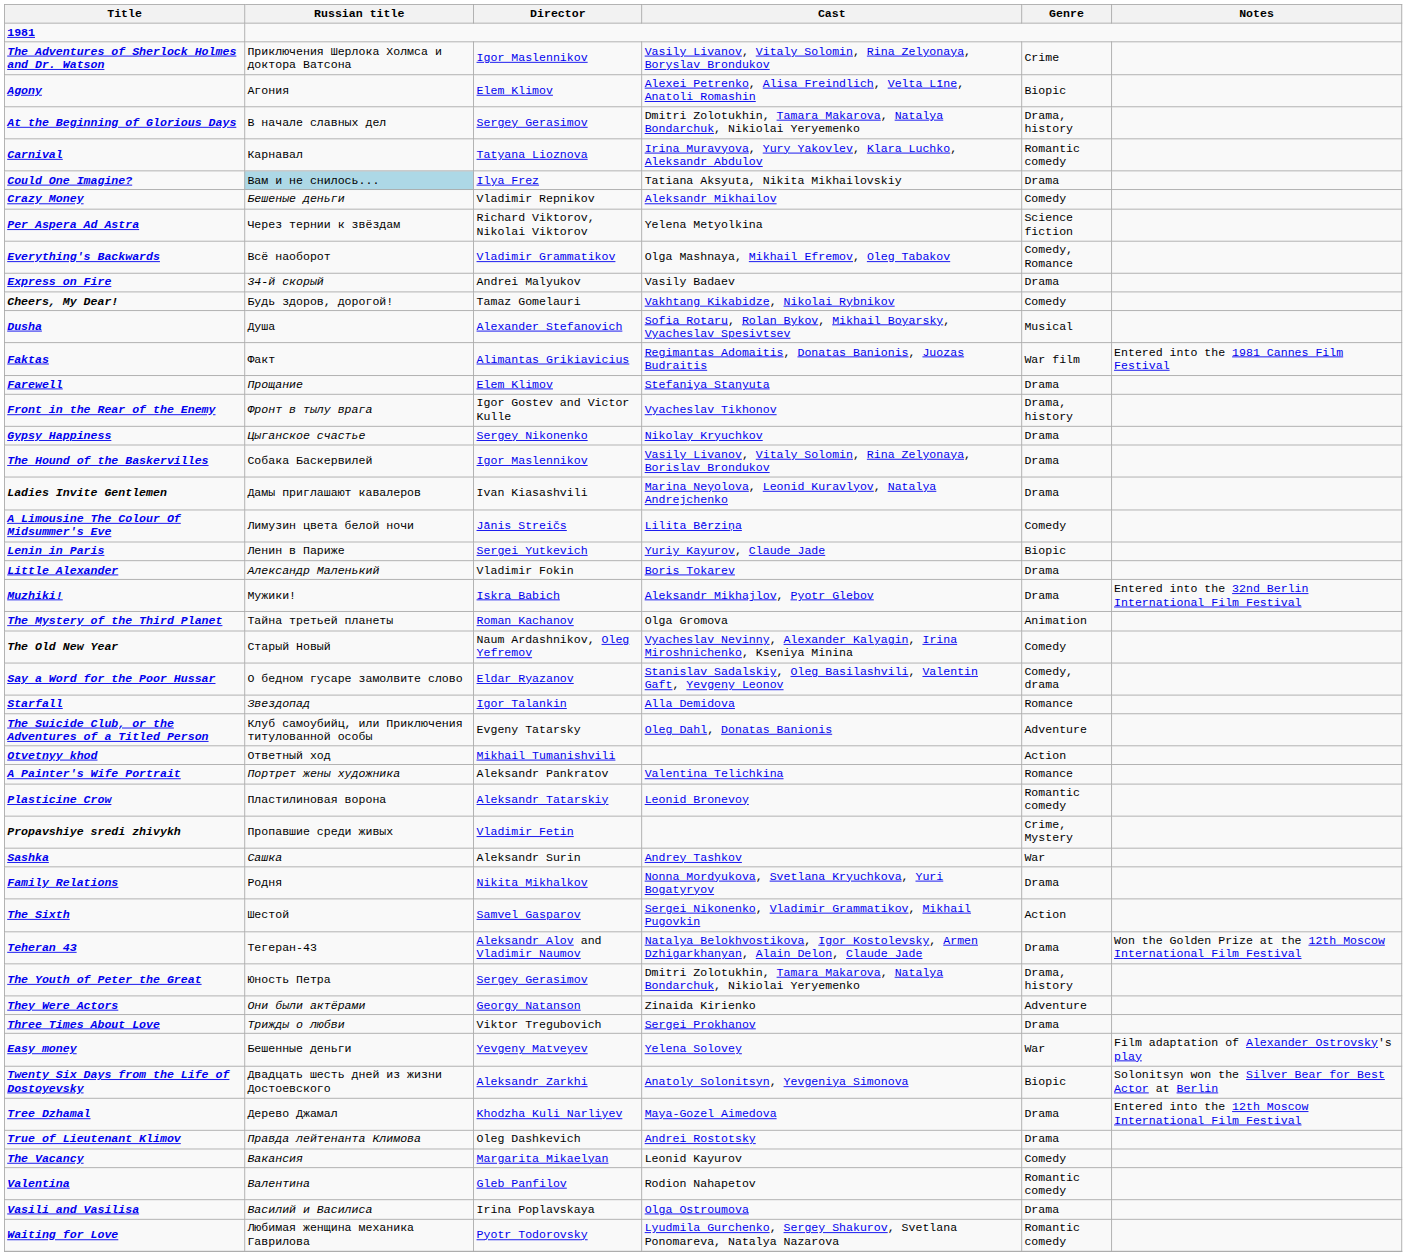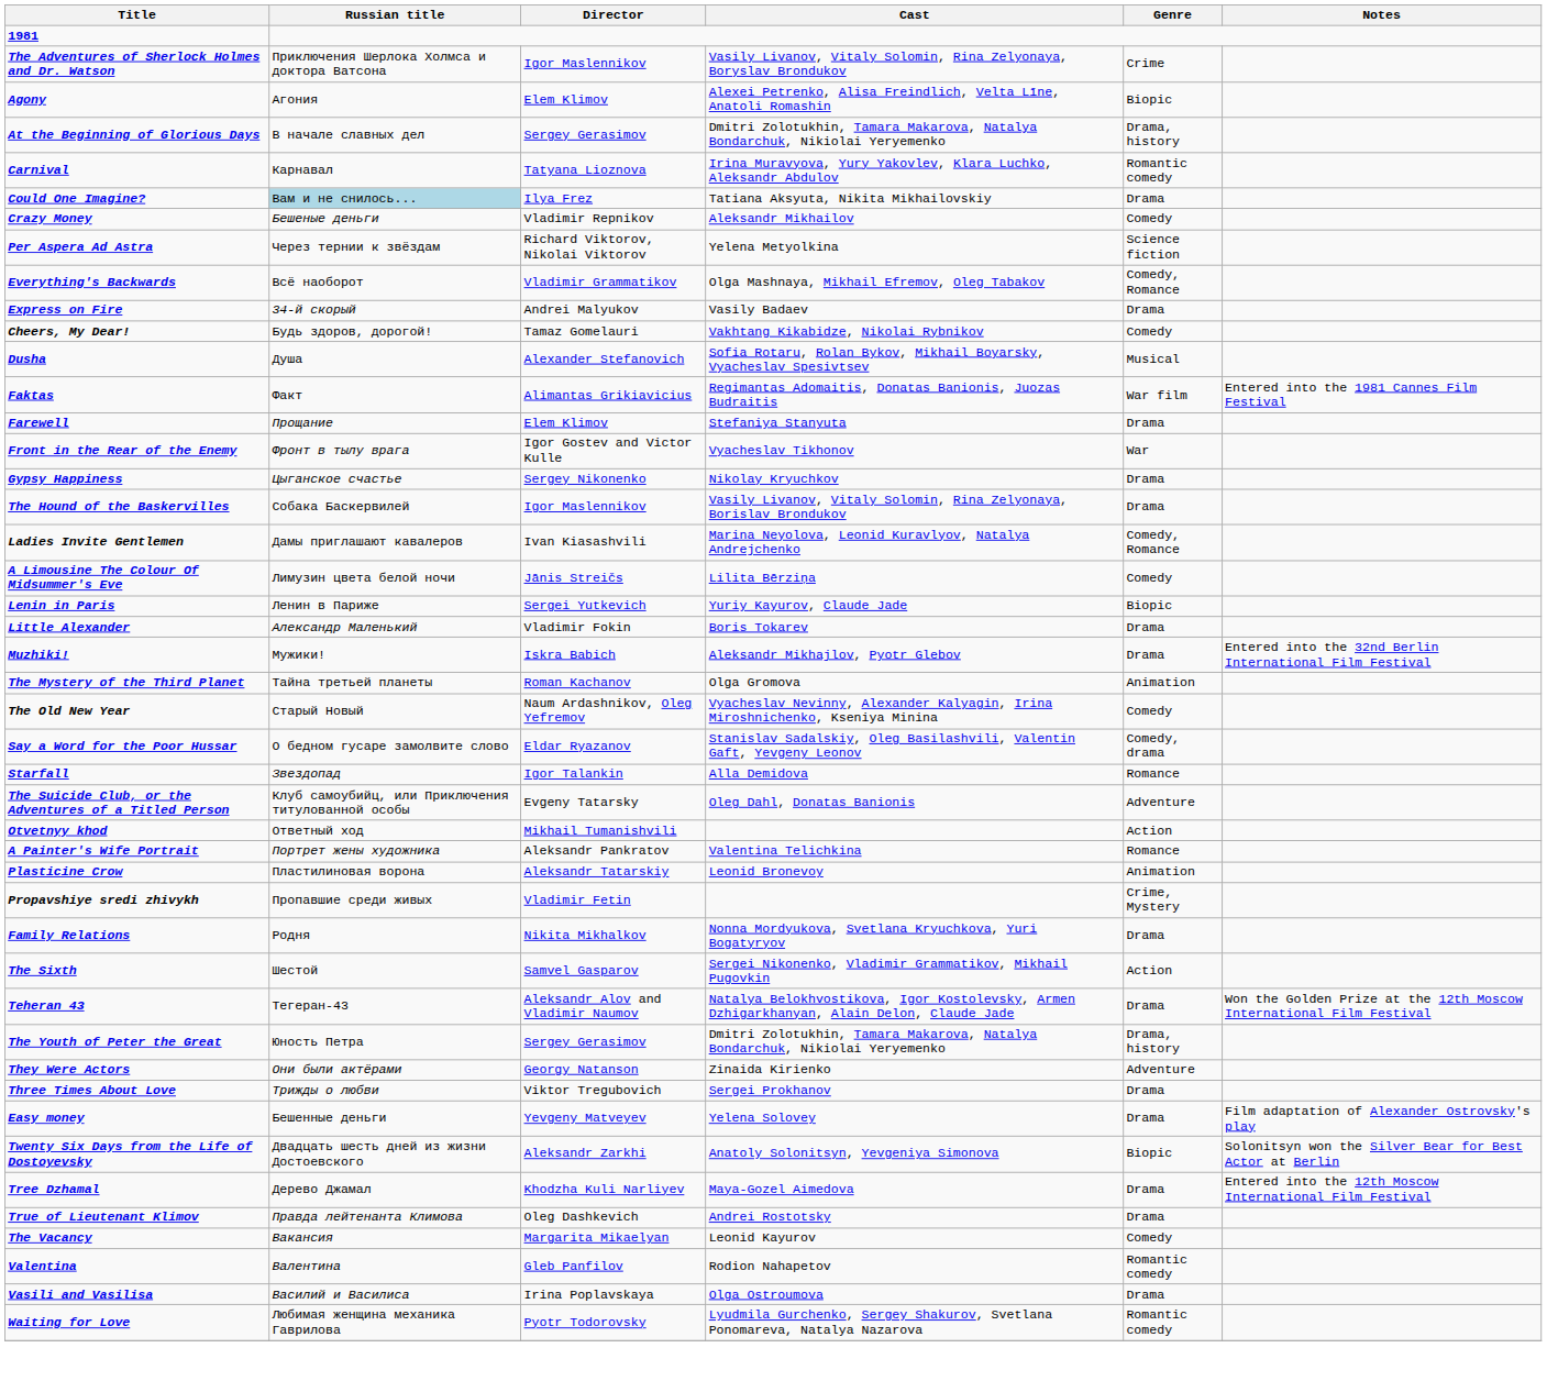 <table class="wikitable">
 <tr>
 <th>Title</th>
 <th>Russian title</th>
 <th>Director</th>
 <th>Cast</th>
 <th>Genre</th>
 <th>Notes</th>
 </tr>
 <tr>
 <td><strong><a href='#'>1981</a></strong></td>
 </tr>
 <tr>
 <td><strong><em><a href='#'>The Adventures of Sherlock Holmes and Dr. Watson</a></em></strong></td>
 <td>Приключения Шерлока Холмса и доктора Ватсона</td>
 <td><a href='#'>Igor Maslennikov</a></td>
 <td><a href='#'>Vasily Livanov</a>, <a href='#'>Vitaly Solomin</a>, <a href='#'>Rina Zelyonaya</a>, <a href='#'>Boryslav Brondukov</a></td>
 <td>Crime</td>
 <td></td>
 </tr>
 <tr>
 <td><strong><em><a href='#'>Agony</a></em></strong></td>
 <td>Агония</td>
 <td><a href='#'>Elem Klimov</a></td>
 <td><a href='#'>Alexei Petrenko</a>, <a href='#'>Alisa Freindlich</a>,  <a href='#'>Velta Līne</a>,  <a href='#'>Anatoli Romashin</a></td>
 <td>Biopic</td>
 <td></td>
 </tr>
 <tr>
 <td><strong><em><a href='#'>At the Beginning of Glorious Days</a></em></strong></td>
 <td>В начале славных дел</td>
 <td><a href='#'>Sergey Gerasimov</a></td>
 <td>Dmitri Zolotukhin, <a href='#'>Tamara Makarova</a>, <a href='#'>Natalya Bondarchuk</a>, Nikiolai Yeryemenko</td>
 <td>Drama, history</td>
 <td></td>
 </tr>
 <tr>
 <td><strong><em><a href='#'>Carnival</a></em></strong></td>
 <td>Карнавал</td>
 <td><a href='#'>Tatyana Lioznova</a></td>
 <td><a href='#'>Irina Muravyova</a>, <a href='#'>Yury Yakovlev</a>, <a href='#'>Klara Luchko</a>, <a href='#'>Aleksandr Abdulov</a></td>
 <td>Romantic comedy</td>
 <td></td>
 </tr>
 <tr>
 <td><strong><em><a href='#'>Could One Imagine?</a></em></strong></td>
 <td style="background: lightblue;">Вам и не снилось...</td>
 <td><a href='#'>Ilya Frez</a></td>
 <td>Tatiana Aksyuta, Nikita Mikhailovskiy</td>
 <td>Drama</td>
 <td></td>
 </tr>
 <tr>
 <td><strong><em><a href='#'>Crazy Money</a></em></strong></td>
 <td><em>Бешеные деньги</em></td>
 <td>Vladimir Repnikov</td>
 <td><a href='#'>Aleksandr Mikhailov</a></td>
 <td>Comedy</td>
 <td></td>
 </tr>
 <tr>
 <td><strong><em><a href='#'>Per Aspera Ad Astra</a></em></strong></td>
 <td>Через тернии к звёздам</td>
 <td>Richard Viktorov, Nikolai Viktorov</td>
 <td>Yelena Metyolkina</td>
 <td>Science fiction</td>
 <td></td>
 </tr>
 <tr>
 <td><strong><em><a href='#'>Everything's Backwards</a></em></strong></td>
 <td>Всё наоборот</td>
 <td><a href='#'>Vladimir Grammatikov</a></td>
 <td>Olga Mashnaya, <a href='#'>Mikhail Efremov</a>, <a href='#'>Oleg Tabakov</a></td>
 <td>Comedy, Romance</td>
 <td></td>
 </tr>
 <tr>
 <td><strong><em><a href='#'>Express on Fire</a></em></strong></td>
 <td><em>34-й скорый</em></td>
 <td>Andrei Malyukov</td>
 <td>Vasily Badaev</td>
 <td>Drama</td>
 <td></td>
 </tr>
 <tr>
 <td><strong><em>Cheers, My Dear!</em></strong></td>
 <td>Будь здоров, дорогой!</td>
 <td>Tamaz Gomelauri</td>
 <td><a href='#'>Vakhtang Kikabidze</a>, <a href='#'>Nikolai Rybnikov</a></td>
 <td>Comedy</td>
 <td></td>
 </tr>
 <tr>
 <td><strong><em><a href='#'>Dusha</a></em></strong></td>
 <td>Душа</td>
 <td><a href='#'>Alexander Stefanovich</a></td>
 <td><a href='#'>Sofia Rotaru</a>, <a href='#'>Rolan Bykov</a>, <a href='#'>Mikhail Boyarsky</a>, <a href='#'>Vyacheslav Spesivtsev</a></td>
 <td>Musical</td>
 <td></td>
 </tr>
 <tr>
 <td><strong><em><a href='#'>Faktas</a></em></strong></td>
 <td>Факт</td>
 <td><a href='#'>Alimantas Grikiavicius</a></td>
 <td><a href='#'>Regimantas Adomaitis</a>, <a href='#'>Donatas Banionis</a>, <a href='#'>Juozas Budraitis</a></td>
 <td>War film</td>
 <td>Entered into the <a href='#'>1981 Cannes Film Festival</a></td>
 </tr>
 <tr>
 <td><strong><em><a href='#'>Farewell</a></em></strong></td>
 <td><em>Прощание</em></td>
 <td><a href='#'>Elem Klimov</a></td>
 <td><a href='#'>Stefaniya Stanyuta</a></td>
 <td>Drama</td>
 <td></td>
 </tr>
 <tr>
 <td><strong><em><a href='#'>Front in the Rear of the Enemy</a></em></strong></td>
 <td><em>Фронт в тылу врага</em></td>
 <td>Igor Gostev and Victor Kulle</td>
 <td><a href='#'>Vyacheslav Tikhonov</a></td>
-<td>Drama, history</td>
+<td>War</td>
 <td></td>
 </tr>
 <tr>
 <td><strong><em><a href='#'>Gypsy Happiness</a></em></strong></td>
 <td><em>Цыганское счастье</em></td>
 <td><a href='#'>Sergey Nikonenko</a></td>
 <td><a href='#'>Nikolay Kryuchkov</a></td>
 <td>Drama</td>
 <td></td>
 </tr>
 <tr>
 <td><strong><em><a href='#'>The Hound of the Baskervilles</a></em></strong></td>
 <td>Собака Баскервилей</td>
 <td><a href='#'>Igor Maslennikov</a></td>
 <td><a href='#'>Vasily Livanov</a>, <a href='#'>Vitaly Solomin</a>, <a href='#'>Rina Zelyonaya</a>, <a href='#'>Borislav Brondukov</a></td>
 <td>Drama</td>
 <td></td>
 </tr>
 <tr>
 <td><strong><em>Ladies Invite Gentlemen</em></strong></td>
 <td>Дамы приглашают кавалеров</td>
 <td>Ivan Kiasashvili</td>
 <td><a href='#'>Marina Neyolova</a>, <a href='#'>Leonid Kuravlyov</a>, <a href='#'>Natalya Andrejchenko</a></td>
-<td>Drama</td>
+<td>Comedy, Romance</td>
 <td></td>
 </tr>
 <tr>
 <td><strong><em><a href='#'>A Limousine The Colour Of Midsummer's Eve</a></em></strong></td>
 <td>Лимузин цвета белой ночи</td>
 <td><a href='#'>Jānis Streičs</a></td>
 <td><a href='#'>Lilita Bērziņa</a></td>
 <td>Comedy</td>
 <td></td>
 </tr>
 <tr>
 <td><strong><em><a href='#'>Lenin in Paris</a></em></strong></td>
 <td>Ленин в Париже</td>
 <td><a href='#'>Sergei Yutkevich</a></td>
 <td><a href='#'>Yuriy Kayurov</a>, <a href='#'>Claude Jade</a></td>
 <td>Biopic</td>
 <td></td>
 </tr>
 <tr>
 <td><strong><em><a href='#'>Little Alexander</a></em></strong></td>
 <td><em>Александр Маленький</em></td>
 <td>Vladimir Fokin</td>
 <td><a href='#'>Boris Tokarev</a></td>
 <td>Drama</td>
 <td></td>
 </tr>
 <tr>
 <td><strong><em><a href='#'>Muzhiki!</a></em></strong></td>
 <td>Мужики!</td>
 <td><a href='#'>Iskra Babich</a></td>
 <td><a href='#'>Aleksandr Mikhajlov</a>, <a href='#'>Pyotr Glebov</a></td>
 <td>Drama</td>
 <td>Entered into the <a href='#'>32nd Berlin International Film Festival</a></td>
 </tr>
 <tr>
 <td><strong><em><a href='#'>The Mystery of the Third Planet</a></em></strong></td>
 <td>Тайна третьей планеты</td>
 <td><a href='#'>Roman Kachanov</a></td>
 <td>Olga Gromova</td>
 <td>Animation</td>
 <td></td>
 </tr>
 <tr>
 <td><strong><em>The Old New Year</em></strong></td>
 <td>Cтаpый Нoвый</td>
 <td>Naum Ardashnikov, <a href='#'>Oleg Yefremov</a></td>
 <td><a href='#'>Vyacheslav Nevinny</a>, <a href='#'>Alexander Kalyagin</a>, <a href='#'>Irina Miroshnichenko</a>, Kseniya Minina</td>
 <td>Comedy</td>
 <td></td>
 </tr>
 <tr>
 <td><strong><em><a href='#'>Say a Word for the Poor Hussar</a></em></strong></td>
 <td>О бедном гусаре замолвите слово</td>
 <td><a href='#'>Eldar Ryazanov</a></td>
 <td><a href='#'>Stanislav Sadalskiy</a>, <a href='#'>Oleg Basilashvili</a>, <a href='#'>Valentin Gaft</a>,  <a href='#'>Yevgeny Leonov</a></td>
 <td>Comedy, drama</td>
 <td></td>
 </tr>
 <tr>
 <td><strong><em><a href='#'>Starfall</a></em></strong></td>
 <td><em>Звездопад</em></td>
 <td><a href='#'>Igor Talankin</a></td>
 <td><a href='#'>Alla Demidova</a></td>
 <td>Romance</td>
 <td></td>
 </tr>
 <tr>
 <td><strong><em><a href='#'>The Suicide Club, or the Adventures of a Titled Person</a></em></strong></td>
 <td>Клуб самоубийц, или Приключения титулованной особы</td>
 <td>Evgeny Tatarsky</td>
 <td><a href='#'>Oleg Dahl</a>, <a href='#'>Donatas Banionis</a></td>
 <td>Adventure</td>
 <td></td>
 </tr>
 <tr>
 <td><strong><em><a href='#'>Otvetnyy khod</a></em></strong></td>
 <td>Ответный ход</td>
 <td><a href='#'>Mikhail Tumanishvili</a></td>
 <td></td>
 <td>Action</td>
 <td></td>
 </tr>
 <tr>
 <td><strong><em><a href='#'>A Painter's Wife Portrait</a></em></strong></td>
 <td><em>Портрет жены художника</em></td>
 <td>Aleksandr Pankratov</td>
 <td><a href='#'>Valentina Telichkina</a></td>
 <td>Romance</td>
 <td></td>
 </tr>
 <tr>
 <td><strong><em><a href='#'>Plasticine Crow</a></em></strong></td>
 <td>Пластилиновая ворона</td>
 <td><a href='#'>Aleksandr Tatarskiy</a></td>
 <td><a href='#'>Leonid Bronevoy</a></td>
-<td>Romantic comedy</td>
+<td>Animation</td>
 <td></td>
 </tr>
 <tr>
 <td><strong><em>Propavshiye sredi zhivykh</em></strong></td>
 <td>Пропавшие среди живых</td>
 <td><a href='#'>Vladimir Fetin</a></td>
 <td></td>
 <td>Crime, Mystery</td>
-<td></td>
-</tr>
-<tr>
-<td><strong><em><a href='#'>Sashka</a></em></strong></td>
-<td><em>Сашка</em></td>
-<td>Aleksandr Surin</td>
-<td><a href='#'>Andrey Tashkov</a></td>
-<td>War</td>
 <td></td>
 </tr>
 <tr>
 <td><strong><em><a href='#'>Family Relations</a></em></strong></td>
 <td>Родня</td>
 <td><a href='#'>Nikita Mikhalkov</a></td>
 <td><a href='#'>Nonna Mordyukova</a>, <a href='#'>Svetlana Kryuchkova</a>, <a href='#'>Yuri Bogatyryov</a></td>
 <td>Drama</td>
 <td></td>
 </tr>
 <tr>
 <td><strong><em><a href='#'>The Sixth</a></em></strong></td>
 <td>Шестой</td>
 <td><a href='#'>Samvel Gasparov</a></td>
 <td><a href='#'>Sergei Nikonenko</a>, <a href='#'>Vladimir Grammatikov</a>, <a href='#'>Mikhail Pugovkin</a></td>
 <td>Action</td>
 <td></td>
 </tr>
 <tr>
 <td><strong><em><a href='#'>Teheran 43</a></em></strong></td>
 <td>Тегеран-43</td>
 <td><a href='#'>Aleksandr Alov</a> and <a href='#'>Vladimir Naumov</a></td>
 <td><a href='#'>Natalya Belokhvostikova</a>, <a href='#'>Igor Kostolevsky</a>, <a href='#'>Armen Dzhigarkhanyan</a>, <a href='#'>Alain Delon</a>, <a href='#'>Claude Jade</a></td>
 <td>Drama</td>
 <td>Won the Golden Prize at the <a href='#'>12th Moscow International Film Festival</a></td>
 </tr>
 <tr>
 <td><strong><em><a href='#'>The Youth of Peter the Great</a></em></strong></td>
 <td>Юность Петра</td>
 <td><a href='#'>Sergey Gerasimov</a></td>
 <td>Dmitri Zolotukhin, <a href='#'>Tamara Makarova</a>, <a href='#'>Natalya Bondarchuk</a>, Nikiolai Yeryemenko</td>
 <td>Drama, history</td>
 <td></td>
 </tr>
 <tr>
 <td><strong><em><a href='#'>They Were Actors</a></em></strong></td>
 <td><em>Они были актёрами</em></td>
 <td><a href='#'>Georgy Natanson</a></td>
 <td>Zinaida Kirienko</td>
 <td>Adventure</td>
 <td></td>
 </tr>
 <tr>
 <td><strong><em><a href='#'>Three Times About Love</a></em></strong></td>
 <td><em>Трижды о любви</em></td>
 <td>Viktor Tregubovich</td>
 <td><a href='#'>Sergei Prokhanov</a></td>
 <td>Drama</td>
 <td></td>
 </tr>
 <tr>
 <td><strong><em><a href='#'>Easy money</a></em></strong></td>
 <td>Бешенные деньги</td>
 <td><a href='#'>Yevgeny Matveyev</a></td>
 <td><a href='#'>Yelena Solovey</a></td>
-<td>War</td>
+<td>Drama</td>
 <td>Film adaptation of <a href='#'>Alexander Ostrovsky</a>'s <a href='#'>play</a></td>
 </tr>
 <tr>
 <td><strong><em><a href='#'>Twenty Six Days from the Life of Dostoyevsky</a></em></strong></td>
 <td>Двадцать шесть дней из жизни Достоевского</td>
 <td><a href='#'>Aleksandr Zarkhi</a></td>
 <td><a href='#'>Anatoly Solonitsyn</a>, <a href='#'>Yevgeniya Simonova</a></td>
 <td>Biopic</td>
 <td>Solonitsyn won the <a href='#'>Silver Bear for Best Actor</a> at <a href='#'>Berlin</a></td>
 </tr>
 <tr>
 <td><strong><em><a href='#'>Tree Dzhamal</a></em></strong></td>
 <td>Дерево Джамал</td>
 <td><a href='#'>Khodzha Kuli Narliyev</a></td>
 <td><a href='#'>Maya-Gozel Aimedova</a></td>
 <td>Drama</td>
 <td>Entered into the <a href='#'>12th Moscow International Film Festival</a></td>
 </tr>
 <tr>
 <td><strong><em><a href='#'>True of Lieutenant Klimov</a></em></strong></td>
 <td><em>Правда лейтенанта Климова</em></td>
 <td>Oleg Dashkevich</td>
 <td><a href='#'>Andrei Rostotsky</a></td>
 <td>Drama</td>
 <td></td>
 </tr>
 <tr>
 <td><strong><em><a href='#'>The Vacancy</a></em></strong></td>
 <td><em>Вакансия</em></td>
 <td><a href='#'>Margarita Mikaelyan</a></td>
 <td>Leonid Kayurov</td>
 <td>Comedy</td>
 <td></td>
 </tr>
 <tr>
 <td><strong><em><a href='#'>Valentina</a></em></strong></td>
 <td><em>Валентина</em></td>
 <td><a href='#'>Gleb Panfilov</a></td>
 <td>Rodion Nahapetov</td>
 <td>Romantic comedy</td>
 <td></td>
 </tr>
 <tr>
 <td><strong><em><a href='#'>Vasili and Vasilisa</a></em></strong></td>
 <td><em>Василий и Василиса</em></td>
 <td>Irina Poplavskaya</td>
 <td><a href='#'>Olga Ostroumova</a></td>
 <td>Drama</td>
 <td></td>
 </tr>
 <tr>
 <td><strong><em><a href='#'>Waiting for Love</a></em></strong></td>
 <td>Любимая женщина механика Гаврилова</td>
 <td><a href='#'>Pyotr Todorovsky</a></td>
 <td><a href='#'>Lyudmila Gurchenko</a>, <a href='#'>Sergey Shakurov</a>, Svetlana Ponomareva, Natalya Nazarova</td>
 <td>Romantic comedy</td>
 <td></td>
 </tr>
 <tr>
 </tr>
 </table>
